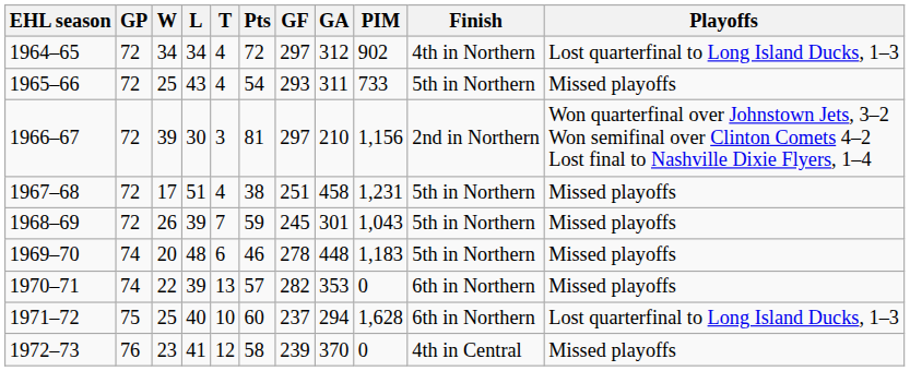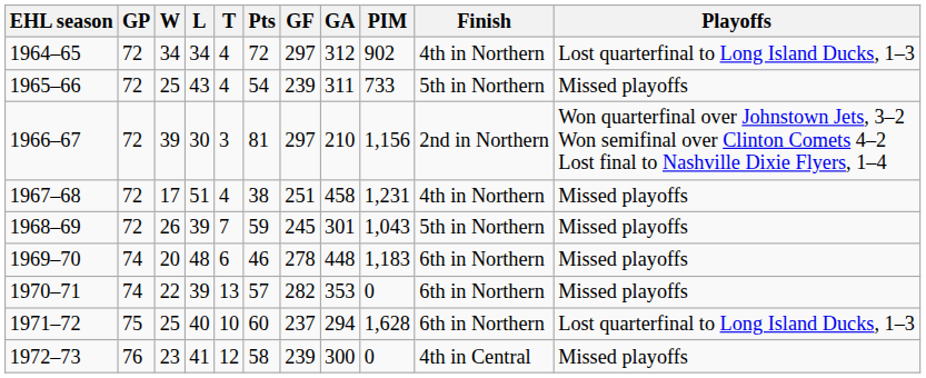 <table class="wikitable">
 <tr>
 <th>EHL season</th>
 <th>GP</th>
 <th>W</th>
 <th>L</th>
 <th>T</th>
 <th>Pts</th>
 <th>GF</th>
 <th>GA</th>
 <th>PIM</th>
 <th>Finish</th>
 <th>Playoffs</th>
 </tr>
 <tr>
 <td>1964–65</td>
 <td>72</td>
 <td>34</td>
 <td>34</td>
 <td>4</td>
 <td>72</td>
 <td>297</td>
 <td>312</td>
 <td>902</td>
 <td>4th in Northern</td>
 <td>Lost quarterfinal to <a href='#'>Long Island Ducks</a>, 1–3</td>
 </tr>
 <tr>
 <td>1965–66</td>
 <td>72</td>
 <td>25</td>
 <td>43</td>
 <td>4</td>
 <td>54</td>
-<td>293</td>
+<td>239</td>
 <td>311</td>
 <td>733</td>
 <td>5th in Northern</td>
 <td>Missed playoffs</td>
 </tr>
 <tr>
 <td>1966–67</td>
 <td>72</td>
 <td>39</td>
 <td>30</td>
 <td>3</td>
 <td>81</td>
 <td>297</td>
 <td>210</td>
 <td>1,156</td>
 <td>2nd in Northern</td>
 <td>Won quarterfinal over <a href='#'>Johnstown Jets</a>, 3–2<br>Won semifinal over <a href='#'>Clinton Comets</a> 4–2<br>Lost final to <a href='#'>Nashville Dixie Flyers</a>, 1–4</td>
 </tr>
 <tr>
 <td>1967–68</td>
 <td>72</td>
 <td>17</td>
 <td>51</td>
 <td>4</td>
 <td>38</td>
 <td>251</td>
 <td>458</td>
 <td>1,231</td>
-<td>5th in Northern</td>
+<td>4th in Northern</td>
 <td>Missed playoffs</td>
 </tr>
 <tr>
 <td>1968–69</td>
 <td>72</td>
 <td>26</td>
 <td>39</td>
 <td>7</td>
 <td>59</td>
 <td>245</td>
 <td>301</td>
 <td>1,043</td>
 <td>5th in Northern</td>
 <td>Missed playoffs</td>
 </tr>
 <tr>
 <td>1969–70</td>
 <td>74</td>
 <td>20</td>
 <td>48</td>
 <td>6</td>
 <td>46</td>
 <td>278</td>
 <td>448</td>
 <td>1,183</td>
-<td>5th in Northern</td>
+<td>6th in Northern</td>
 <td>Missed playoffs</td>
 </tr>
 <tr>
 <td>1970–71</td>
 <td>74</td>
 <td>22</td>
 <td>39</td>
 <td>13</td>
 <td>57</td>
 <td>282</td>
 <td>353</td>
 <td>0</td>
 <td>6th in Northern</td>
 <td>Missed playoffs</td>
 </tr>
 <tr>
 <td>1971–72</td>
 <td>75</td>
 <td>25</td>
 <td>40</td>
 <td>10</td>
 <td>60</td>
 <td>237</td>
 <td>294</td>
 <td>1,628</td>
 <td>6th in Northern</td>
 <td>Lost quarterfinal to <a href='#'>Long Island Ducks</a>, 1–3</td>
 </tr>
 <tr>
 <td>1972–73</td>
 <td>76</td>
 <td>23</td>
 <td>41</td>
 <td>12</td>
 <td>58</td>
 <td>239</td>
-<td>370</td>
+<td>300</td>
 <td>0</td>
 <td>4th in Central</td>
 <td>Missed playoffs</td>
 </tr>
 </table>
